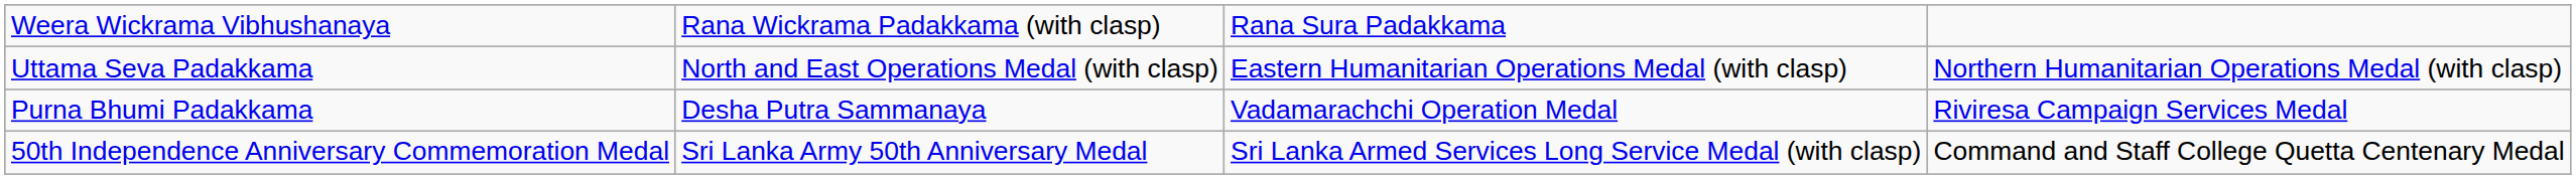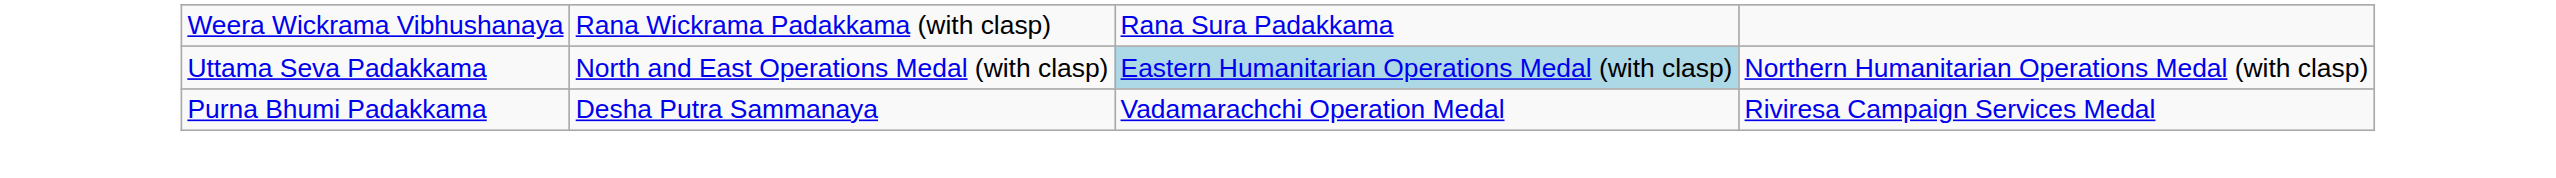 <table class="wikitable" style="margin:1em auto;">
 <tr>
 <td><a href='#'>Weera Wickrama Vibhushanaya</a></td>
 <td><a href='#'>Rana Wickrama Padakkama</a> (with clasp)</td>
 <td><a href='#'>Rana Sura Padakkama</a></td>
 </tr>
 <tr>
 <td><a href='#'>Uttama Seva Padakkama</a></td>
 <td><a href='#'>North and East Operations Medal</a> (with clasp)</td>
-<td><a href='#'>Eastern Humanitarian Operations Medal</a> (with clasp)</td>
+<td style="background: lightblue;"><a href='#'>Eastern Humanitarian Operations Medal</a> (with clasp)</td>
 <td><a href='#'>Northern Humanitarian Operations Medal</a> (with clasp)</td>
 </tr>
 <tr>
 <td><a href='#'>Purna Bhumi Padakkama</a></td>
 <td><a href='#'>Desha Putra Sammanaya</a></td>
 <td><a href='#'>Vadamarachchi Operation Medal</a></td>
 <td><a href='#'>Riviresa Campaign Services Medal</a></td>
 </tr>
-<tr>
-<td><a href='#'>50th Independence Anniversary Commemoration Medal</a></td>
-<td><a href='#'>Sri Lanka Army 50th Anniversary Medal</a></td>
-<td><a href='#'>Sri Lanka Armed Services Long Service Medal</a> (with clasp)</td>
-<td>Command and Staff College Quetta Centenary Medal</td>
-</tr>
 </table>
